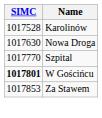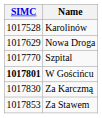 <table class="wikitable">
 <tr>
 <th><a href='#'>SIMC</a></th>
 <th>Name</th>
 </tr>
 <tr>
 <td>1017528</td>
 <td>Karolinów</td>
 </tr>
 <tr>
-<td>1017630</td>
+<td>1017629</td>
 <td>Nowa Droga</td>
 </tr>
 <tr>
 <td>1017770</td>
 <td>Szpital</td>
 </tr>
 <tr>
 <td><strong>1017801</strong></td>
 <td>W Gościńcu</td>
 </tr>
 <tr>
+<td>1017830</td>
+<td>Za Karczmą</td>
+</tr>
+<tr>
 <td>1017853</td>
 <td>Za Stawem</td>
 </tr>
 </table>
